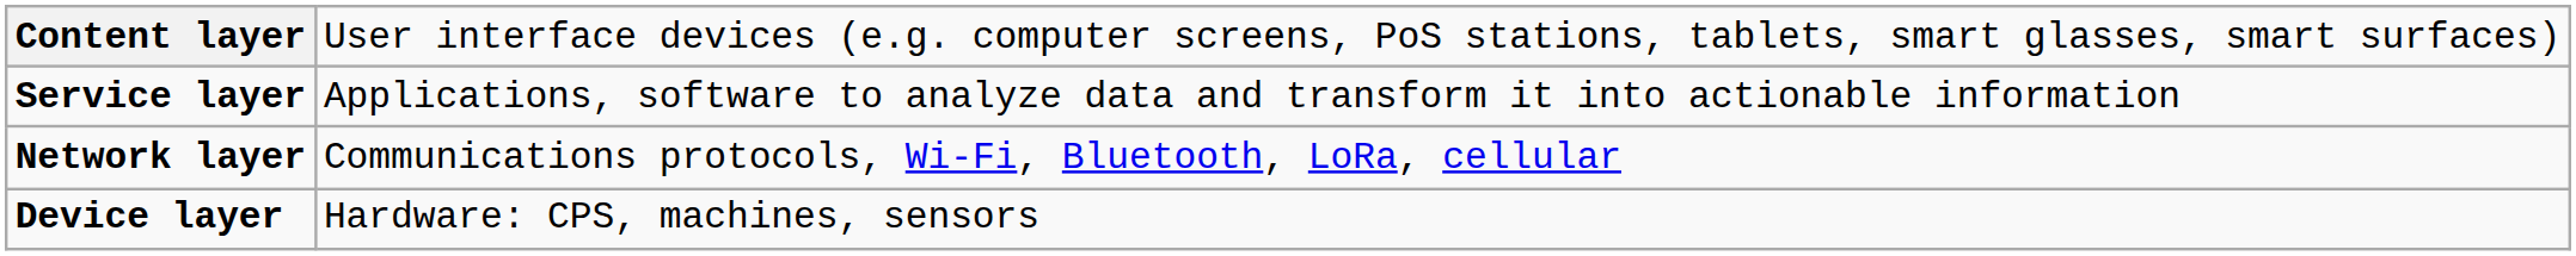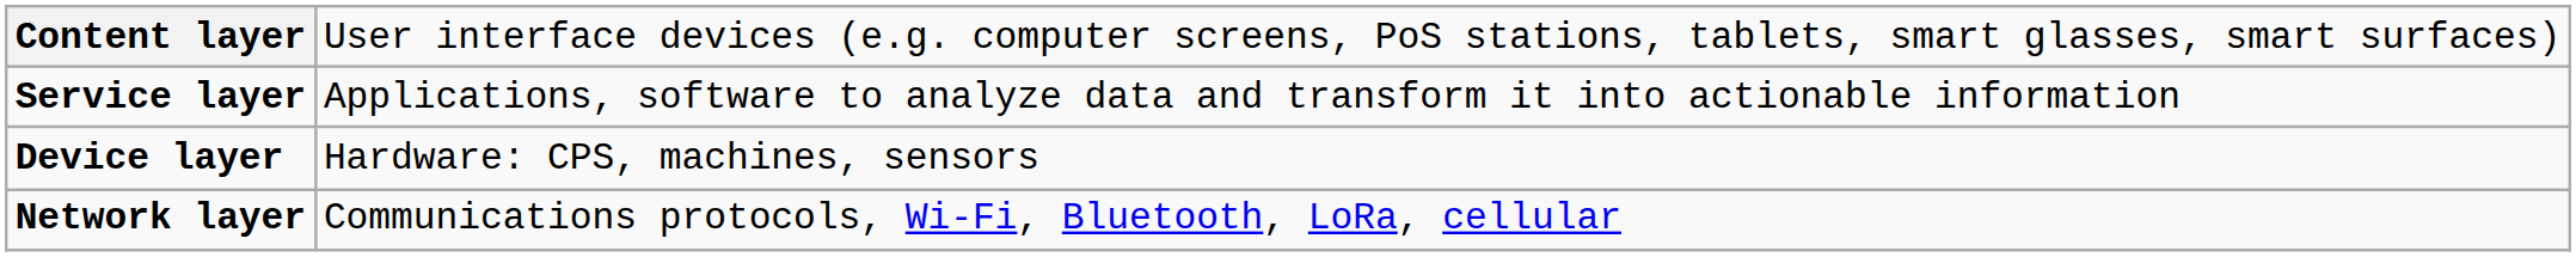 <table class="wikitable">
 <tr>
 <th>Content layer</th>
 <td>User interface devices (e.g. computer screens, PoS stations, tablets, smart glasses, smart surfaces)</td>
 </tr>
 <tr>
 <td><strong>Service layer</strong></td>
 <td>Applications, software to analyze data and transform it into actionable information</td>
 </tr>
 <tr>
+<td><strong>Device layer</strong></td>
+<td>Hardware: CPS, machines, sensors</td>
+</tr>
+<tr>
 <td><strong>Network layer</strong></td>
 <td>Communications protocols, <a href='#'>Wi-Fi</a>, <a href='#'>Bluetooth</a>, <a href='#'>LoRa</a>, <a href='#'>cellular</a></td>
 </tr>
-<tr>
-<td><strong>Device layer</strong></td>
-<td>Hardware: CPS, machines, sensors</td>
-</tr>
 </table>
